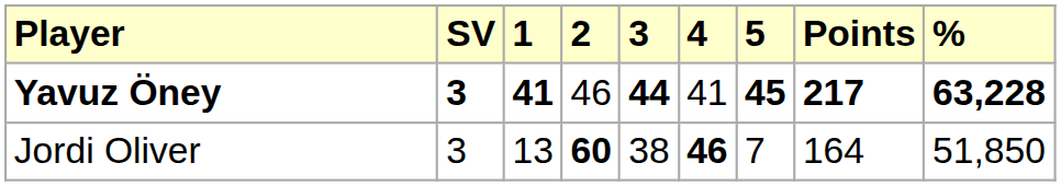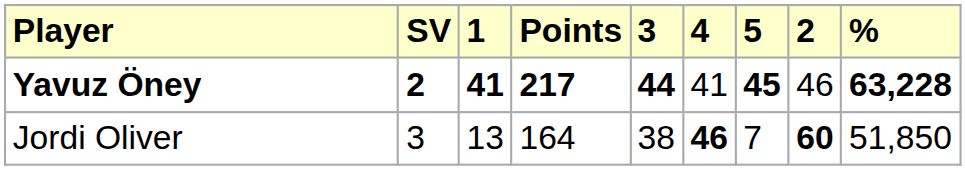 <table class="wikitable">
 <tr bgcolor="#ffffcc">
 <td width=180><strong>Player</strong></td>
 <td><strong>SV</strong></td>
 <td><strong>1</strong></td>
-<td><strong>2</strong></td>
+<td><strong>Points</strong></td>
 <td><strong>3</strong></td>
 <td><strong>4</strong></td>
 <td><strong>5</strong></td>
-<td><strong>Points</strong></td>
+<td><strong>2</strong></td>
 <td><strong>%</strong></td>
 </tr>
 <tr bgcolor="FFFFFF">
 <td> <strong>Yavuz Öney</strong></td>
-<td><strong>3</strong></td>
+<td><strong>2</strong></td>
 <td><strong>41</strong></td>
-<td>46</td>
+<td><strong>217</strong></td>
 <td><strong>44</strong></td>
 <td>41</td>
 <td><strong>45</strong></td>
-<td><strong>217</strong></td>
+<td>46</td>
 <td><strong>63,228</strong></td>
 </tr>
 <tr bgcolor="FFFFFF">
 <td> Jordi Oliver</td>
 <td>3</td>
 <td>13</td>
-<td><strong>60</strong></td>
+<td>164</td>
 <td>38</td>
 <td><strong>46</strong></td>
 <td>7</td>
-<td>164</td>
+<td><strong>60</strong></td>
 <td>51,850</td>
 </tr>
 </table>
